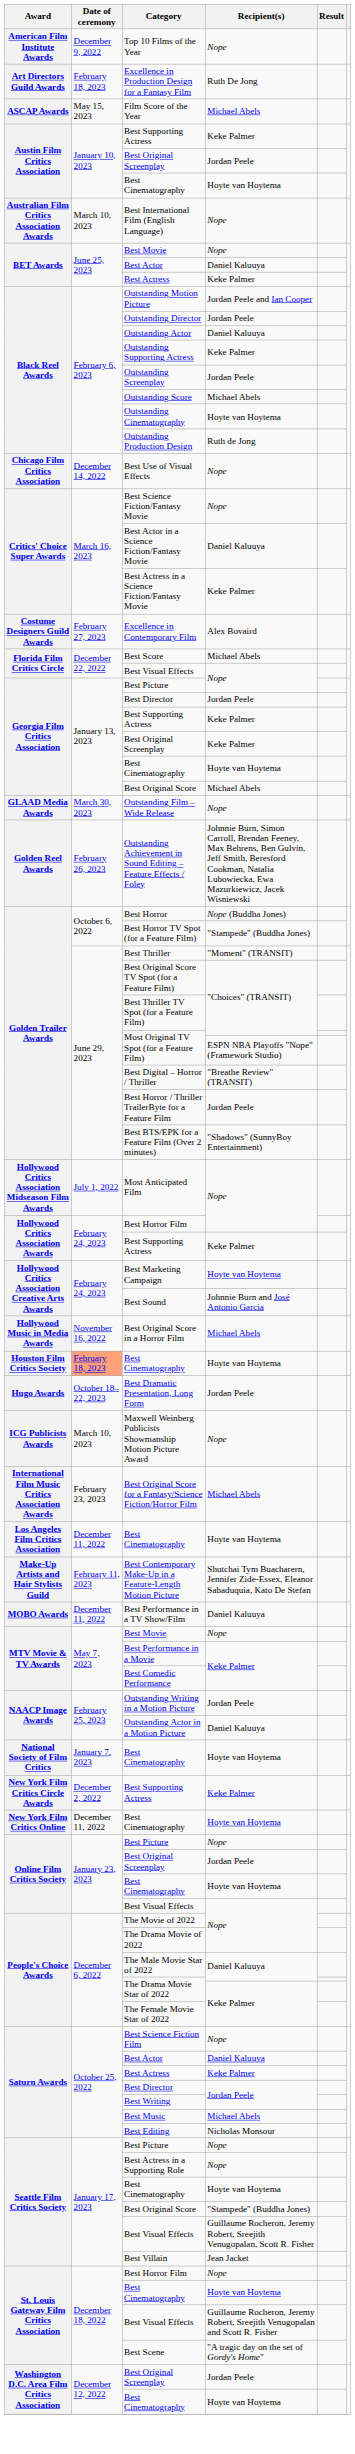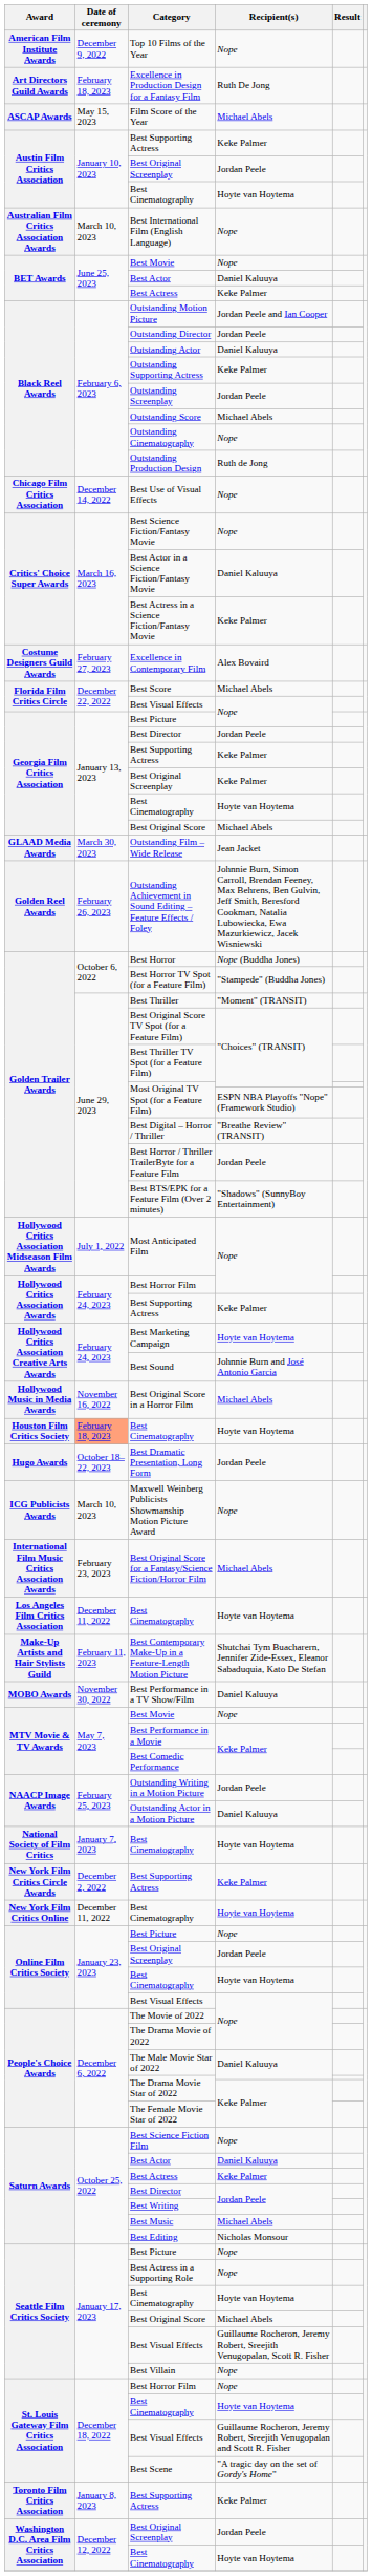 <table class="wikitable sortable plainrowheaders">
 <tr>
 <th scope="col" style="width:20%;">Award</th>
 <th scope="col" style="width:15%;">Date of ceremony</th>
 <th scope="col" style="width:25%;">Category</th>
 <th scope="col" style="width:35%;">Recipient(s)</th>
 <th scope="col" style="width:5%;">Result</th>
 <th scope="col" style="width:5%;" class="unsortable"></th>
 </tr>
 <tr>
 <th scope="row"><a href='#'>American Film Institute Awards</a></th>
 <td><a href='#'>December 9, 2022</a></td>
 <td>Top 10 Films of the Year</td>
 <td><em>Nope</em></td>
 <td></td>
 <td style="text-align:center;"></td>
 </tr>
 <tr>
 <th scope="row"><a href='#'>Art Directors Guild Awards</a></th>
 <td><a href='#'>February 18, 2023</a></td>
 <td><a href='#'>Excellence in Production Design for a Fantasy Film</a></td>
 <td>Ruth De Jong</td>
 <td></td>
 <td align="center"></td>
 </tr>
 <tr>
 <th scope="row"><a href='#'>ASCAP Awards</a></th>
 <td>May 15, 2023</td>
 <td>Film Score of the Year</td>
 <td><a href='#'>Michael Abels</a></td>
 <td></td>
 <td align="center"></td>
 </tr>
 <tr>
 <th scope="row" rowspan="3"><a href='#'>Austin Film Critics Association</a></th>
 <td rowspan="3"><a href='#'>January 10, 2023</a></td>
 <td>Best Supporting Actress</td>
 <td>Keke Palmer</td>
 <td></td>
 <td rowspan="3" style="text-align:center"><br></td>
 </tr>
 <tr>
 <td><a href='#'>Best Original Screenplay</a></td>
 <td>Jordan Peele</td>
 <td></td>
 </tr>
 <tr>
 <td>Best Cinematography</td>
 <td>Hoyte van Hoytema</td>
 <td></td>
 </tr>
 <tr>
 <th scope="row"><a href='#'>Australian Film Critics Association Awards</a></th>
 <td>March 10, 2023</td>
 <td>Best International Film (English Language)</td>
 <td><em>Nope</em></td>
 <td></td>
 <td></td>
 </tr>
 <tr>
 <th rowspan="3" scope="row"><a href='#'>BET Awards</a></th>
 <td rowspan="3"><a href='#'>June 25, 2023</a></td>
 <td><a href='#'>Best Movie</a></td>
 <td><em>Nope</em></td>
 <td></td>
 <td rowspan="3"></td>
 </tr>
 <tr>
 <td><a href='#'>Best Actor</a></td>
 <td>Daniel Kaluuya</td>
 <td></td>
 </tr>
 <tr>
 <td><a href='#'>Best Actress</a></td>
 <td>Keke Palmer</td>
 <td></td>
 </tr>
 <tr>
 <th rowspan="8" scope="row"><a href='#'>Black Reel Awards</a></th>
 <td rowspan="8"><a href='#'>February 6, 2023</a></td>
 <td><a href='#'>Outstanding Motion Picture</a></td>
 <td>Jordan Peele and <a href='#'>Ian Cooper</a></td>
 <td></td>
 <td rowspan="8"><br></td>
 </tr>
 <tr>
 <td><a href='#'>Outstanding Director</a></td>
 <td>Jordan Peele</td>
 <td></td>
 </tr>
 <tr>
 <td><a href='#'>Outstanding Actor</a></td>
 <td>Daniel Kaluuya</td>
 <td></td>
 </tr>
 <tr>
 <td><a href='#'>Outstanding Supporting Actress</a></td>
 <td>Keke Palmer</td>
 <td></td>
 </tr>
 <tr>
 <td><a href='#'>Outstanding Screenplay</a></td>
 <td>Jordan Peele</td>
 <td></td>
 </tr>
 <tr>
 <td><a href='#'>Outstanding Score</a></td>
 <td>Michael Abels</td>
 <td></td>
 </tr>
 <tr>
 <td><a href='#'>Outstanding Cinematography</a></td>
-<td>Hoyte van Hoytema</td>
+<td><em>Nope</em></td>
 <td></td>
 </tr>
 <tr>
 <td><a href='#'>Outstanding Production Design</a></td>
 <td>Ruth de Jong</td>
 <td></td>
 </tr>
 <tr>
 <th scope="row"><a href='#'>Chicago Film Critics Association</a></th>
 <td><a href='#'>December 14, 2022</a></td>
 <td>Best Use of Visual Effects</td>
 <td><em>Nope</em></td>
 <td></td>
 <td align="center"><br></td>
 </tr>
 <tr>
 <th scope="row" rowspan="3"><a href='#'>Critics' Choice Super Awards</a></th>
 <td rowspan="3"><a href='#'>March 16, 2023</a></td>
 <td>Best Science Fiction/Fantasy Movie</td>
 <td><em>Nope</em></td>
 <td></td>
 <td rowspan="3"></td>
 </tr>
 <tr>
 <td>Best Actor in a Science Fiction/Fantasy Movie</td>
 <td>Daniel Kaluuya</td>
 <td></td>
 </tr>
 <tr>
 <td>Best Actress in a Science Fiction/Fantasy Movie</td>
 <td>Keke Palmer</td>
 <td></td>
 </tr>
 <tr>
 <th scope="row"><a href='#'>Costume Designers Guild Awards</a></th>
 <td><a href='#'>February 27, 2023</a></td>
 <td><a href='#'>Excellence in Contemporary Film</a></td>
 <td>Alex Bovaird</td>
 <td></td>
 <td align="center"></td>
 </tr>
 <tr>
 <th rowspan="2" scope="row"><a href='#'>Florida Film Critics Circle</a></th>
 <td rowspan="2"><a href='#'>December 22, 2022</a></td>
 <td>Best Score</td>
 <td>Michael Abels</td>
 <td></td>
 <td rowspan="2"></td>
 </tr>
 <tr>
 <td>Best Visual Effects</td>
 <td rowspan="2"><em>Nope</em></td>
 <td></td>
 </tr>
 <tr>
 <th rowspan="6" scope="row"><a href='#'>Georgia Film Critics Association</a></th>
 <td rowspan="6">January 13, 2023</td>
 <td>Best Picture</td>
 <td></td>
 <td rowspan="6" style="text-align:center;"></td>
 </tr>
 <tr>
 <td>Best Director</td>
 <td>Jordan Peele</td>
 <td></td>
 </tr>
 <tr>
 <td>Best Supporting Actress</td>
 <td>Keke Palmer</td>
 <td></td>
 </tr>
 <tr>
 <td>Best Original Screenplay</td>
 <td>Keke Palmer</td>
 <td></td>
 </tr>
 <tr>
 <td>Best Cinematography</td>
 <td>Hoyte van Hoytema</td>
 <td></td>
 </tr>
 <tr>
 <td>Best Original Score</td>
 <td>Michael Abels</td>
 <td></td>
 </tr>
 <tr>
 <th scope="row"><a href='#'>GLAAD Media Awards</a></th>
 <td><a href='#'>March 30, 2023</a></td>
 <td><a href='#'>Outstanding Film – Wide Release</a></td>
-<td><em>Nope</em></td>
+<td>Jean Jacket</td>
 <td></td>
 <td style="text-align:center;"></td>
 </tr>
 <tr>
 <th scope="row"><a href='#'>Golden Reel Awards</a></th>
 <td><a href='#'>February 26, 2023</a></td>
 <td><a href='#'>Outstanding Achievement in Sound Editing – Feature Effects / Foley</a></td>
 <td>Johnnie Burn, Simon Carroll, Brendan Feeney, Max Behrens, Ben Gulvin, Jeff Smith, Beresford Cookman, Natalia Lubowiecka, Ewa Mazurkiewicz, Jacek Wisniewski</td>
 <td></td>
 <td style="text-align:center;"><br></td>
 </tr>
 <tr>
 <th scope="row" rowspan="10"><a href='#'>Golden Trailer Awards</a></th>
 <td rowspan="2">October 6, 2022</td>
 <td>Best Horror</td>
 <td><em>Nope</em> (Buddha Jones)</td>
 <td></td>
 <td style="text-align:center;" rowspan="2"><br></td>
 </tr>
 <tr>
 <td>Best Horror TV Spot (for a Feature Film)</td>
 <td>"Stampede" (Buddha Jones)</td>
 <td></td>
 </tr>
 <tr>
 <td rowspan="8">June 29, 2023</td>
 <td>Best Thriller</td>
 <td>"Moment" (TRANSIT)</td>
 <td></td>
 <td rowspan="8" style="text-align:center;"><br></td>
 </tr>
 <tr>
 <td>Best Original Score TV Spot (for a Feature Film)</td>
 <td rowspan="3">"Choices" (TRANSIT)</td>
 <td></td>
 </tr>
 <tr>
 <td>Best Thriller TV Spot (for a Feature Film)</td>
 <td></td>
 </tr>
 <tr>
 <td rowspan="2">Most Original TV Spot (for a Feature Film)</td>
 <td></td>
 </tr>
 <tr>
 <td>ESPN NBA Playoffs "Nope" (Framework Studio)</td>
 <td></td>
 </tr>
 <tr>
 <td>Best Digital – Horror / Thriller</td>
 <td>"Breathe Review" (TRANSIT)</td>
 <td></td>
 </tr>
 <tr>
 <td>Best Horror / Thriller TrailerByte for a Feature Film</td>
 <td>Jordan Peele</td>
 <td></td>
 </tr>
 <tr>
 <td>Best BTS/EPK for a Feature Film (Over 2 minutes)</td>
 <td>"Shadows" (SunnyBoy Entertainment)</td>
 <td></td>
 </tr>
 <tr>
 <th scope="row"><a href='#'>Hollywood Critics Association Midseason Film Awards</a></th>
 <td><a href='#'>July 1, 2022</a></td>
 <td>Most Anticipated Film</td>
 <td rowspan="2"><em>Nope</em></td>
 <td></td>
 <td><br></td>
 </tr>
 <tr>
 <th scope="row" rowspan="2"><a href='#'>Hollywood Critics Association Awards</a></th>
 <td rowspan="2"><a href='#'>February 24, 2023</a></td>
 <td>Best Horror Film</td>
 <td></td>
 <td rowspan="2"><br></td>
 </tr>
 <tr>
 <td>Best Supporting Actress</td>
 <td>Keke Palmer</td>
 <td></td>
 </tr>
 <tr>
 <th scope="row" rowspan="2"><a href='#'>Hollywood Critics Association Creative Arts Awards</a></th>
 <td rowspan="2"><a href='#'>February 24, 2023</a></td>
 <td>Best Marketing Campaign</td>
 <td><a href='#'>Hoyte van Hoytema</a></td>
 <td></td>
 <td rowspan="2"><br></td>
 </tr>
 <tr>
 <td>Best Sound</td>
 <td>Johnnie Burn and <a href='#'>José Antonio Garcia</a></td>
 <td></td>
 </tr>
 <tr>
 <th scope="row"><a href='#'>Hollywood Music in Media Awards</a></th>
 <td><a href='#'>November 16, 2022</a></td>
 <td>Best Original Score in a Horror Film</td>
 <td><a href='#'>Michael Abels</a></td>
 <td></td>
 <td></td>
 </tr>
 <tr>
 <th scope="row"><a href='#'>Houston Film Critics Society</a></th>
 <td style="background: lightsalmon;"><a href='#'>February 18, 2023</a></td>
 <td><a href='#'>Best Cinematography</a></td>
 <td>Hoyte van Hoytema</td>
 <td></td>
 <td><br></td>
 </tr>
 <tr>
 <th scope="row"><a href='#'>Hugo Awards</a></th>
 <td data-sort-value="October 18, 2023"><a href='#'>October 18–22, 2023</a></td>
 <td><a href='#'>Best Dramatic Presentation, Long Form</a></td>
 <td>Jordan Peele</td>
 <td></td>
 <td style="text-align: center;"></td>
 </tr>
 <tr>
 <th scope="row"><a href='#'>ICG Publicists Awards</a></th>
 <td>March 10, 2023</td>
 <td>Maxwell Weinberg Publicists Showmanship Motion Picture Award</td>
 <td><em>Nope</em></td>
 <td></td>
 <td style="text-align:center;"><br></td>
 </tr>
 <tr>
 <th scope="row"><a href='#'>International Film Music Critics Association Awards</a></th>
 <td>February 23, 2023</td>
 <td><a href='#'>Best Original Score for a Fantasy/Science Fiction/Horror Film</a></td>
 <td><a href='#'>Michael Abels</a></td>
 <td></td>
 <td style="text-align:center;"><br></td>
 </tr>
 <tr>
 <th scope="row"><a href='#'>Los Angeles Film Critics Association</a></th>
 <td><a href='#'>December 11, 2022</a></td>
 <td><a href='#'>Best Cinematography</a></td>
 <td>Hoyte van Hoytema</td>
 <td></td>
 <td></td>
 </tr>
 <tr>
 <th scope="row"><a href='#'>Make-Up Artists and Hair Stylists Guild</a></th>
 <td><a href='#'>February 11, 2023</a></td>
 <td><a href='#'>Best Contemporary Make-Up in a Feature-Length Motion Picture</a></td>
 <td>Shutchai Tym Buacharern, Jennifer Zide-Essex, Eleanor Sabaduquia, Kato De Stefan</td>
 <td></td>
 <td></td>
 </tr>
 <tr>
 <th scope="row"><a href='#'>MOBO Awards</a></th>
-<td><a href='#'>December 11, 2022</a></td>
+<td><a href='#'>November 30, 2022</a></td>
 <td>Best Performance in a TV Show/Film</td>
 <td>Daniel Kaluuya</td>
 <td></td>
 <td><br></td>
 </tr>
 <tr>
 <th scope="row" rowspan="3"><a href='#'>MTV Movie & TV Awards</a></th>
 <td rowspan="3"><a href='#'>May 7, 2023</a></td>
 <td><a href='#'>Best Movie</a></td>
 <td><em>Nope</em></td>
 <td></td>
 <td rowspan="3"></td>
 </tr>
 <tr>
 <td><a href='#'>Best Performance in a Movie</a></td>
 <td rowspan="2"><a href='#'>Keke Palmer</a></td>
 <td></td>
 </tr>
 <tr>
 <td><a href='#'>Best Comedic Performance</a></td>
 <td></td>
 </tr>
 <tr>
 <th scope="row" rowspan="2"><a href='#'>NAACP Image Awards</a></th>
 <td rowspan="2"><a href='#'>February 25, 2023</a></td>
 <td><a href='#'>Outstanding Writing in a Motion Picture</a></td>
 <td>Jordan Peele</td>
 <td></td>
 <td rowspan="2"></td>
 </tr>
 <tr>
 <td><a href='#'>Outstanding Actor in a Motion Picture</a></td>
 <td>Daniel Kaluuya</td>
 <td></td>
 </tr>
 <tr>
 <th scope="row"><a href='#'>National Society of Film Critics</a></th>
 <td><a href='#'>January 7, 2023</a></td>
 <td><a href='#'>Best Cinematography</a></td>
 <td>Hoyte van Hoytema</td>
 <td></td>
 <td style="text-align:center;"></td>
 </tr>
 <tr>
 <th scope="row"><a href='#'>New York Film Critics Circle Awards</a></th>
 <td><a href='#'>December 2, 2022</a></td>
 <td><a href='#'>Best Supporting Actress</a></td>
 <td><a href='#'>Keke Palmer</a></td>
 <td></td>
 <td></td>
 </tr>
 <tr>
 <th scope="row"><a href='#'>New York Film Critics Online</a></th>
 <td>December 11, 2022</td>
 <td>Best Cinematography</td>
 <td><a href='#'>Hoyte van Hoytema</a></td>
 <td></td>
 <td></td>
 </tr>
 <tr>
 <th rowspan="4" scope="row"><a href='#'>Online Film Critics Society</a></th>
 <td rowspan="4"><a href='#'>January 23, 2023</a></td>
 <td><a href='#'>Best Picture</a></td>
 <td><em>Nope</em></td>
 <td></td>
 <td rowspan="4"></td>
 </tr>
 <tr>
 <td><a href='#'>Best Original Screenplay</a></td>
 <td>Jordan Peele</td>
 <td></td>
 </tr>
 <tr>
 <td><a href='#'>Best Cinematography</a></td>
 <td>Hoyte van Hoytema</td>
 <td></td>
 </tr>
 <tr>
 <td>Best Visual Effects</td>
 <td rowspan="3"><em>Nope</em></td>
 <td></td>
 </tr>
 <tr>
 <th rowspan="6" scope="row"><a href='#'>People's Choice Awards</a></th>
 <td rowspan="6"><a href='#'>December 6, 2022</a></td>
 <td>The Movie of 2022</td>
 <td></td>
 <td rowspan="6"></td>
 </tr>
 <tr>
 <td>The Drama Movie of 2022</td>
 <td></td>
 </tr>
 <tr>
 <td>The Male Movie Star of 2022</td>
 <td rowspan="2">Daniel Kaluuya</td>
 <td></td>
 </tr>
 <tr>
 <td rowspan="2">The Drama Movie Star of 2022</td>
 <td></td>
 </tr>
 <tr>
 <td rowspan="2">Keke Palmer</td>
 <td></td>
 </tr>
 <tr>
 <td>The Female Movie Star of 2022</td>
 <td></td>
 </tr>
 <tr>
 <th rowspan="7" scope="row"><a href='#'>Saturn Awards</a></th>
 <td rowspan="7"><a href='#'>October 25, 2022</a></td>
 <td><a href='#'>Best Science Fiction Film</a></td>
 <td><em>Nope</em></td>
 <td></td>
 <td rowspan="7"><br></td>
 </tr>
 <tr>
 <td><a href='#'>Best Actor</a></td>
 <td><a href='#'>Daniel Kaluuya</a></td>
 <td></td>
 </tr>
 <tr>
 <td><a href='#'>Best Actress</a></td>
 <td><a href='#'>Keke Palmer</a></td>
 <td></td>
 </tr>
 <tr>
 <td><a href='#'>Best Director</a></td>
 <td rowspan="2"><a href='#'>Jordan Peele</a></td>
 <td></td>
 </tr>
 <tr>
 <td><a href='#'>Best Writing</a></td>
 <td></td>
 </tr>
 <tr>
 <td><a href='#'>Best Music</a></td>
 <td><a href='#'>Michael Abels</a></td>
 <td></td>
 </tr>
 <tr>
 <td><a href='#'>Best Editing</a></td>
 <td>Nicholas Monsour</td>
 <td></td>
 </tr>
 <tr>
 <th rowspan="6" scope="row"><a href='#'>Seattle Film Critics Society</a></th>
 <td rowspan="6"><a href='#'>January 17, 2023</a></td>
 <td>Best Picture</td>
 <td><em>Nope</em></td>
 <td></td>
 <td rowspan="6" align="center"></td>
 </tr>
 <tr>
 <td>Best Actress in a Supporting Role</td>
 <td><em>Nope</em></td>
 <td></td>
 </tr>
 <tr>
 <td>Best Cinematography</td>
 <td>Hoyte van Hoytema</td>
 <td></td>
 </tr>
 <tr>
 <td>Best Original Score</td>
-<td>"Stampede" (Buddha Jones)</td>
+<td>Michael Abels</td>
 <td></td>
 </tr>
 <tr>
 <td>Best Visual Effects</td>
 <td>Guillaume Rocheron, Jeremy Robert, Sreejith Venugopalan, Scott R. Fisher</td>
 <td></td>
 </tr>
 <tr>
 <td>Best Villain</td>
-<td>Jean Jacket</td>
+<td><em>Nope</em></td>
 <td></td>
 </tr>
 <tr>
 <th rowspan="4" scope="row"><a href='#'>St. Louis Gateway Film Critics Association</a></th>
 <td rowspan="4"><a href='#'>December 18, 2022</a></td>
 <td>Best Horror Film</td>
 <td><em>Nope</em></td>
 <td></td>
 <td rowspan="4"></td>
 </tr>
 <tr>
 <td><a href='#'>Best Cinematography</a></td>
 <td><a href='#'>Hoyte van Hoytema</a></td>
 <td></td>
 </tr>
 <tr>
 <td>Best Visual Effects</td>
 <td>Guillaume Rocheron, Jeremy Robert, Sreejith Venugopalan and Scott R. Fisher</td>
 <td></td>
 </tr>
 <tr>
 <td>Best Scene</td>
 <td>"A tragic day on the set of <em>Gordy's Home</em>"</td>
 <td></td>
 </tr>
 <tr>
+<th scope="row"><a href='#'>Toronto Film Critics Association</a></th>
+<td><a href='#'>January 8, 2023</a></td>
+<td><a href='#'>Best Supporting Actress</a></td>
+<td>Keke Palmer</td>
+<td></td>
+<td align="center"></td>
+</tr>
+<tr>
 <th rowspan="2" scope="row"><a href='#'>Washington D.C. Area Film Critics Association</a></th>
 <td rowspan="2"><a href='#'>December 12, 2022</a></td>
 <td><a href='#'>Best Original Screenplay</a></td>
 <td>Jordan Peele</td>
 <td></td>
 <td align="center" rowspan="2"></td>
 </tr>
 <tr>
 <td><a href='#'>Best Cinematography</a></td>
 <td>Hoyte van Hoytema</td>
 <td></td>
 </tr>
 <tr>
 </tr>
 </table>
